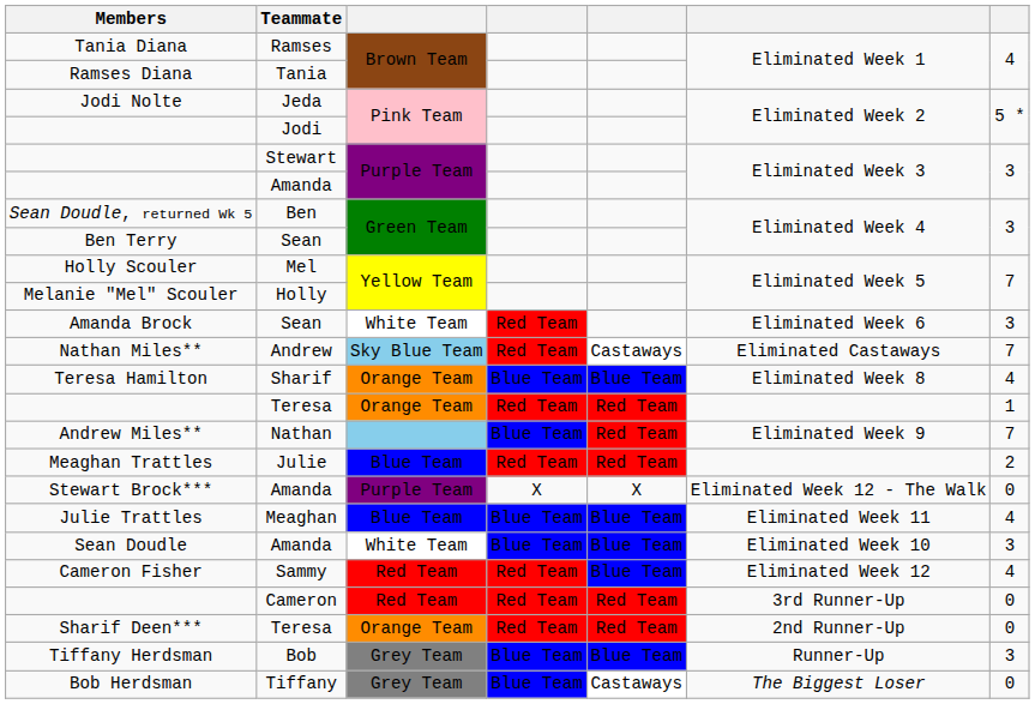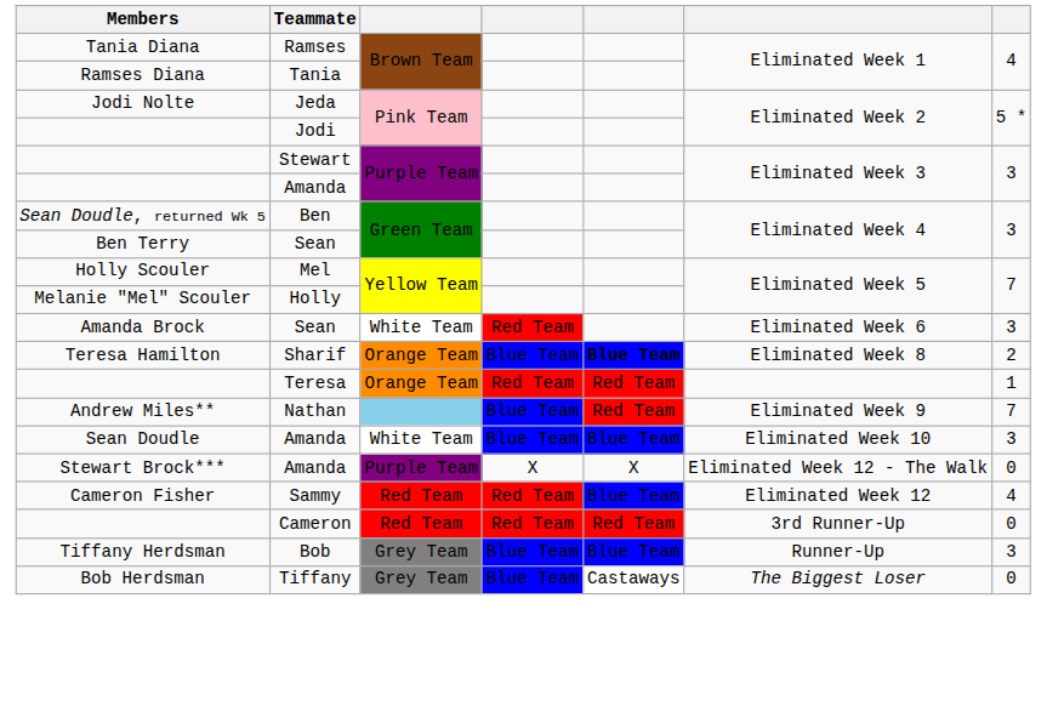 <table class="wikitable"  style="margin:auto; text-align:center;">
 <tr>
 <th>Members</th>
 <th>Teammate</th>
 <th></th>
 <th></th>
 <th></th>
 <th></th>
 <th></th>
 </tr>
 <tr>
 <td>Tania Diana</td>
 <td>Ramses</td>
 <td style="background:saddlebrown;" rowspan="2"><span>Brown Team</span></td>
 <td></td>
 <td></td>
 <td rowspan=2>Eliminated Week 1</td>
 <td rowspan=2>4</td>
 </tr>
 <tr>
 <td>Ramses Diana</td>
 <td>Tania</td>
 <td></td>
 </tr>
 <tr>
 <td>Jodi Nolte</td>
 <td>Jeda</td>
 <td style="background:pink;" rowspan="2">Pink Team</td>
 <td></td>
 <td></td>
 <td rowspan=2>Eliminated Week 2</td>
 <td rowspan=2>5 *</td>
 </tr>
 <tr>
 <td></td>
 <td>Jodi</td>
 <td></td>
 </tr>
 <tr>
 <td></td>
 <td>Stewart</td>
 <td style="background:purple;" rowspan="2"><span>Purple Team</span></td>
 <td></td>
 <td></td>
 <td rowspan=2>Eliminated Week 3</td>
 <td rowspan=2>3</td>
 </tr>
 <tr>
 <td></td>
 <td>Amanda</td>
 <td></td>
 </tr>
 <tr>
 <td><em>Sean Doudle</em>, <small>returned Wk 5</small></td>
 <td>Ben</td>
 <td style="background:green;" rowspan="2"><span>Green Team</span></td>
 <td></td>
 <td></td>
 <td rowspan=2>Eliminated Week 4</td>
 <td rowspan=2>3</td>
 </tr>
 <tr>
 <td>Ben Terry</td>
 <td>Sean</td>
 <td></td>
 </tr>
 <tr>
 <td>Holly Scouler</td>
 <td>Mel</td>
 <td style="background:yellow;" rowspan="2">Yellow Team</td>
 <td></td>
 <td></td>
 <td rowspan=2>Eliminated Week 5</td>
 <td rowspan=2>7</td>
 </tr>
 <tr>
 <td>Melanie "Mel" Scouler</td>
 <td>Holly</td>
 <td></td>
 </tr>
 <tr>
 <td>Amanda Brock</td>
 <td>Sean</td>
 <td style="background:white;">White Team</td>
 <td style="background:red;"><span>Red Team</span></td>
 <td></td>
 <td>Eliminated Week 6</td>
 <td>3</td>
 </tr>
 <tr>
-<td>Nathan Miles**</td>
-<td>Andrew</td>
-<td style="background:skyblue;">Sky Blue Team</td>
-<td style="background:red;"><span>Red Team</span></td>
-<td style="background:white;">Castaways</td>
-<td>Eliminated Castaways</td>
-<td>7</td>
-</tr>
-<tr>
 <td>Teresa Hamilton</td>
 <td>Sharif</td>
 <td style="background:darkorange;">Orange Team</td>
 <td style="background:blue;"><span>Blue Team</span></td>
-<td style="background:blue;"><span>Blue Team</span></td>
+<td style="background:blue;"><strong><span>Blue Team</span></strong></td>
 <td>Eliminated Week 8</td>
-<td>4</td>
+<td>2</td>
 </tr>
 <tr>
 <td></td>
 <td>Teresa</td>
 <td style="background:darkorange;">Orange Team</td>
 <td style="background:red;"><span>Red Team</span></td>
 <td style="background:red;"><span>Red Team</span></td>
 <td></td>
 <td>1</td>
 </tr>
 <tr>
 <td>Andrew Miles**</td>
 <td>Nathan</td>
 <td style="background:skyblue;"></td>
 <td style="background:blue;"><span>Blue Team</span></td>
 <td style="background:red;"><span>Red Team</span></td>
 <td>Eliminated Week 9</td>
 <td>7</td>
 </tr>
 <tr>
-<td>Meaghan Trattles</td>
-<td>Julie</td>
+<td>Sean Doudle</td>
+<td>Amanda</td>
+<td style="background:white;">White Team</td>
 <td style="background:blue;"><span>Blue Team</span></td>
-<td style="background:red;"><span>Red Team</span></td>
-<td style="background:red;"><span>Red Team</span></td>
-<td></td>
-<td>2</td>
+<td style="background:blue;"><span>Blue Team</span></td>
+<td>Eliminated Week 10</td>
+<td>3</td>
 </tr>
 <tr>
 <td>Stewart Brock***</td>
 <td>Amanda</td>
 <td style="background:purple;"><span>Purple Team</span></td>
 <td>X</td>
 <td>X</td>
 <td>Eliminated Week 12 - The Walk</td>
 <td>0</td>
-</tr>
-<tr>
-<td>Julie Trattles</td>
-<td>Meaghan</td>
-<td style="background:blue;"><span>Blue Team</span></td>
-<td style="background:blue;"><span>Blue Team</span></td>
-<td style="background:blue;"><span>Blue Team</span></td>
-<td>Eliminated Week 11</td>
-<td>4</td>
-</tr>
-<tr>
-<td>Sean Doudle</td>
-<td>Amanda</td>
-<td style="background:white;">White Team</td>
-<td style="background:blue;"><span>Blue Team</span></td>
-<td style="background:blue;"><span>Blue Team</span></td>
-<td>Eliminated Week 10</td>
-<td>3</td>
 </tr>
 <tr>
 <td>Cameron Fisher</td>
 <td>Sammy</td>
 <td style="background:red;"><span>Red Team</span></td>
 <td style="background:red;"><span>Red Team</span></td>
 <td style="background:blue;"><span>Blue Team</span></td>
 <td>Eliminated Week 12</td>
 <td>4</td>
 </tr>
 <tr>
 <td></td>
 <td>Cameron</td>
 <td style="background:red;"><span>Red Team</span></td>
 <td style="background:red;"><span>Red Team</span></td>
 <td style="background:red;"><span>Red Team</span></td>
 <td>3rd Runner-Up</td>
-<td>0</td>
-</tr>
-<tr>
-<td>Sharif Deen***</td>
-<td>Teresa</td>
-<td style="background:darkorange;">Orange Team</td>
-<td style="background:red;"><span>Red Team</span></td>
-<td style="background:red;"><span>Red Team</span></td>
-<td>2nd Runner-Up</td>
 <td>0</td>
 </tr>
 <tr>
 <td>Tiffany Herdsman</td>
 <td>Bob</td>
 <td style="background:gray;">Grey Team</td>
 <td style="background:blue;"><span>Blue Team</span></td>
 <td style="background:blue;"><span>Blue Team</span></td>
 <td>Runner-Up</td>
 <td>3</td>
 </tr>
 <tr>
 <td>Bob Herdsman</td>
 <td>Tiffany</td>
 <td style="background:gray;">Grey Team</td>
 <td style="background:blue;"><span>Blue Team</span></td>
 <td style="background:white;">Castaways</td>
 <td><em>The Biggest Loser</em></td>
 <td>0</td>
 </tr>
 </table>
